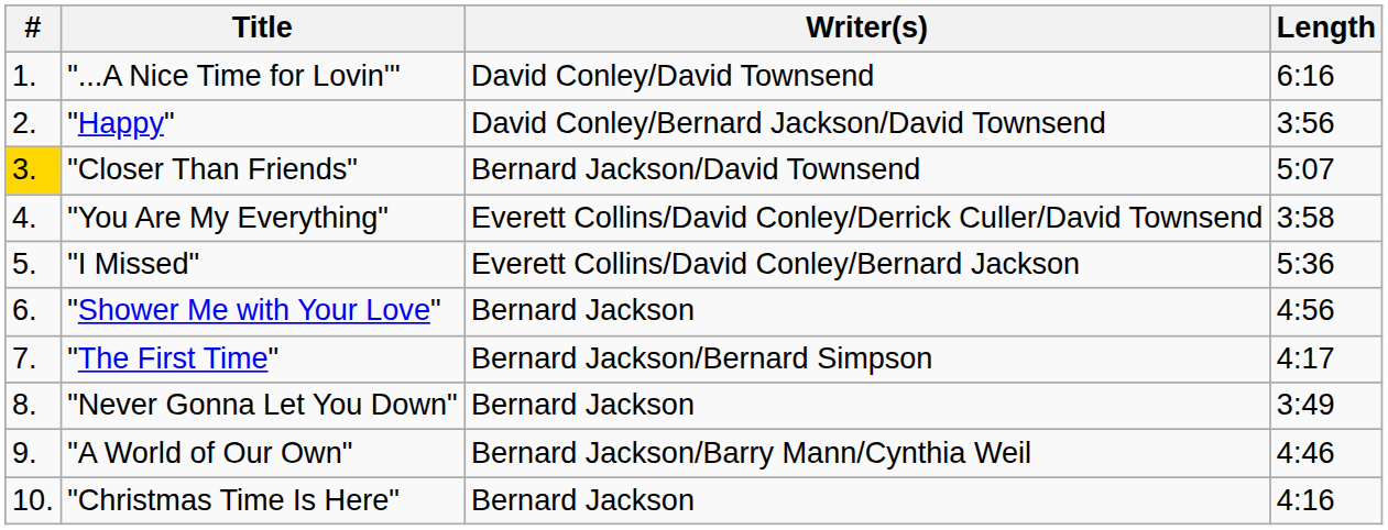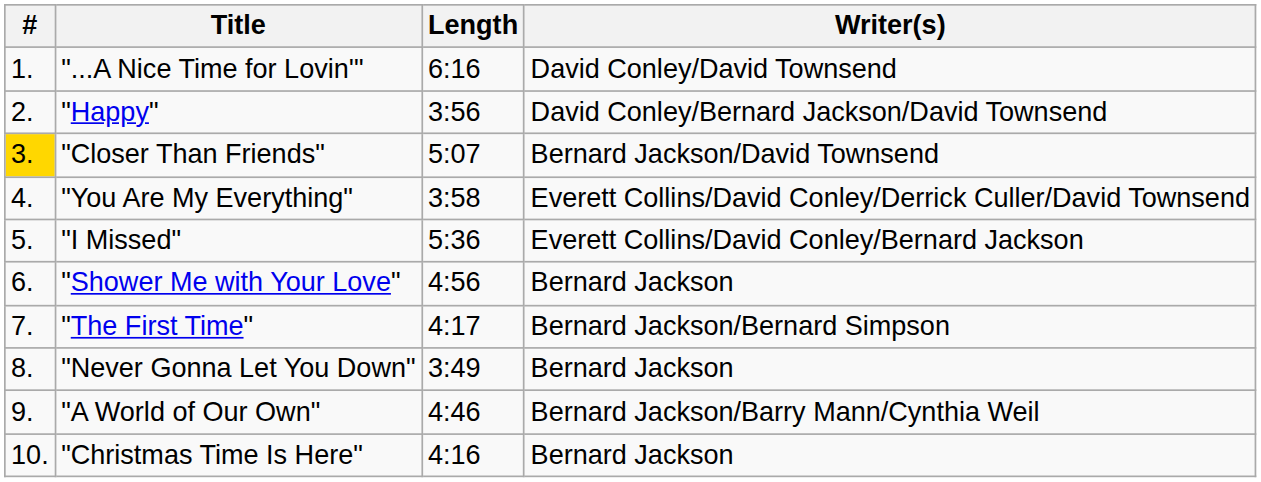 <table class="wikitable">
 <tr>
 <th>#</th>
 <th>Title</th>
+<th>Length</th>
 <th>Writer(s)</th>
-<th>Length</th>
 </tr>
 <tr>
 <td>1.</td>
 <td>"...A Nice Time for Lovin'"</td>
+<td>6:16</td>
 <td>David Conley/David Townsend</td>
-<td>6:16</td>
 </tr>
 <tr>
 <td>2.</td>
 <td>"<a href='#'>Happy</a>"</td>
+<td>3:56</td>
 <td>David Conley/Bernard Jackson/David Townsend</td>
-<td>3:56</td>
 </tr>
 <tr>
 <td style="background: gold;">3.</td>
 <td>"Closer Than Friends"</td>
+<td>5:07</td>
 <td>Bernard Jackson/David Townsend</td>
-<td>5:07</td>
 </tr>
 <tr>
 <td>4.</td>
 <td>"You Are My Everything"</td>
+<td>3:58</td>
 <td>Everett Collins/David Conley/Derrick Culler/David Townsend</td>
-<td>3:58</td>
 </tr>
 <tr>
 <td>5.</td>
 <td>"I Missed"</td>
+<td>5:36</td>
 <td>Everett Collins/David Conley/Bernard Jackson</td>
-<td>5:36</td>
 </tr>
 <tr>
 <td>6.</td>
 <td>"<a href='#'>Shower Me with Your Love</a>"</td>
+<td>4:56</td>
 <td>Bernard Jackson</td>
-<td>4:56</td>
 </tr>
 <tr>
 <td>7.</td>
 <td>"<a href='#'>The First Time</a>"</td>
+<td>4:17</td>
 <td>Bernard Jackson/Bernard Simpson</td>
-<td>4:17</td>
 </tr>
 <tr>
 <td>8.</td>
 <td>"Never Gonna Let You Down"</td>
+<td>3:49</td>
 <td>Bernard Jackson</td>
-<td>3:49</td>
 </tr>
 <tr>
 <td>9.</td>
 <td>"A World of Our Own"</td>
+<td>4:46</td>
 <td>Bernard Jackson/Barry Mann/Cynthia Weil</td>
-<td>4:46</td>
 </tr>
 <tr>
 <td>10.</td>
 <td>"Christmas Time Is Here"</td>
+<td>4:16</td>
 <td>Bernard Jackson</td>
-<td>4:16</td>
 </tr>
 </table>
